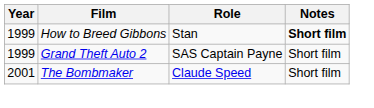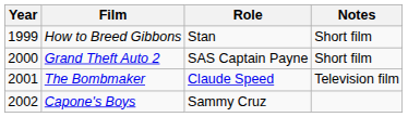 <table class = "wikitable sortable" >
 <tr>
 <th>Year</th>
 <th>Film</th>
 <th>Role</th>
 <th class = "unsortable">Notes</th>
 </tr>
 <tr>
 <td>1999</td>
 <td><em>How to Breed Gibbons</em></td>
 <td>Stan</td>
-<td><strong>Short film</strong></td>
+<td>Short film</td>
 </tr>
 <tr>
-<td>1999</td>
+<td>2000</td>
 <td><a href='#'><em>Grand Theft Auto 2</em></a></td>
 <td>SAS Captain Payne</td>
 <td>Short film</td>
 </tr>
 <tr>
 <td>2001</td>
 <td><em><a href='#'>The Bombmaker</a></em></td>
 <td><a href='#'>Claude Speed</a></td>
-<td>Short film</td>
+<td>Television film</td>
+</tr>
+<tr>
+<td>2002</td>
+<td><em><a href='#'>Capone's Boys</a></em></td>
+<td>Sammy Cruz</td>
+<td></td>
 </tr>
 </table>
